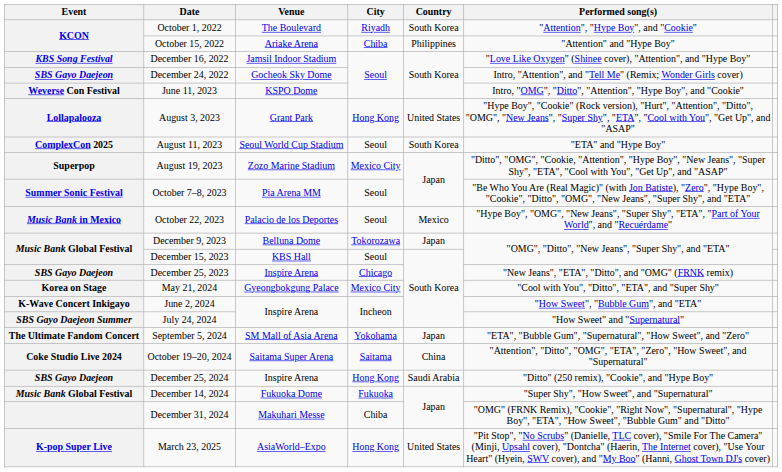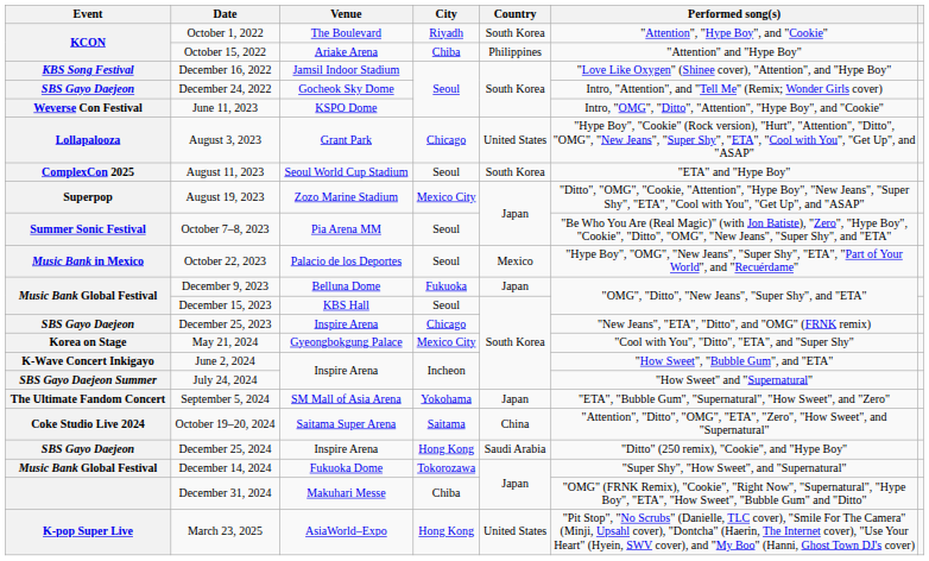 <table class="wikitable sortable plainrowheaders" style="text-align:center;">
 <tr>
 <th scope="col">Event</th>
 <th scope="col">Date</th>
 <th scope="col">Venue</th>
 <th scope="col">City</th>
 <th scope="col">Country</th>
 <th scope="col" style="width:40%">Performed song(s)</th>
 <th scope="col" class="unsortable"></th>
 </tr>
 <tr>
 <th scope="row" rowspan="2"><a href='#'>KCON</a></th>
 <td>October 1, 2022</td>
 <td><a href='#'>The Boulevard</a></td>
 <td><a href='#'>Riyadh</a></td>
 <td>South Korea</td>
 <td>"<a href='#'>Attention</a>", "<a href='#'>Hype Boy</a>", and "<a href='#'>Cookie</a>"</td>
 <td></td>
 </tr>
 <tr>
 <td>October 15, 2022</td>
 <td><a href='#'>Ariake Arena</a></td>
 <td><a href='#'>Chiba</a></td>
 <td>Philippines</td>
 <td>"Attention" and "Hype Boy"</td>
 <td></td>
 </tr>
 <tr>
 <th scope="row"><em><a href='#'>KBS Song Festival</a></em></th>
 <td>December 16, 2022</td>
 <td><a href='#'>Jamsil Indoor Stadium</a></td>
 <td rowspan="3"><a href='#'>Seoul</a></td>
 <td rowspan="3">South Korea</td>
 <td>"<a href='#'>Love Like Oxygen</a>" (<a href='#'>Shinee</a> cover), "Attention", and "Hype Boy"</td>
 <td></td>
 </tr>
 <tr>
 <th scope="row"><em><a href='#'>SBS Gayo Daejeon</a></em></th>
 <td>December 24, 2022</td>
 <td><a href='#'>Gocheok Sky Dome</a></td>
 <td>Intro, "Attention", and "<a href='#'>Tell Me</a>" (Remix; <a href='#'>Wonder Girls</a> cover)</td>
 <td></td>
 </tr>
 <tr>
 <th scope="row"><a href='#'>Weverse</a> Con Festival</th>
 <td>June 11, 2023</td>
 <td><a href='#'>KSPO Dome</a></td>
 <td>Intro, "<a href='#'>OMG</a>", "<a href='#'>Ditto</a>", "Attention", "Hype Boy", and "Cookie"</td>
 <td></td>
 </tr>
 <tr>
 <th scope="row"><a href='#'>Lollapalooza</a></th>
 <td>August 3, 2023</td>
 <td><a href='#'>Grant Park</a></td>
-<td><a href='#'>Hong Kong</a></td>
+<td><a href='#'>Chicago</a></td>
 <td>United States</td>
 <td>"Hype Boy", "Cookie" (Rock version), "Hurt", "Attention", "Ditto", "OMG", "<a href='#'>New Jeans</a>", "<a href='#'>Super Shy</a>", "<a href='#'>ETA</a>", "<a href='#'>Cool with You</a>", "Get Up", and "ASAP"</td>
 <td></td>
 </tr>
 <tr>
 <th scope="row"><a href='#'>ComplexCon</a> 2025</th>
 <td>August 11, 2023</td>
 <td><a href='#'>Seoul World Cup Stadium</a></td>
 <td>Seoul</td>
 <td>South Korea</td>
 <td>"ETA" and "Hype Boy"</td>
 <td></td>
 </tr>
 <tr>
 <th scope="row">Superpop</th>
 <td>August 19, 2023</td>
 <td><a href='#'>Zozo Marine Stadium</a></td>
 <td><a href='#'>Mexico City</a></td>
 <td rowspan="2">Japan</td>
 <td>"Ditto", "OMG", "Cookie, "Attention", "Hype Boy", "New Jeans", "Super Shy", "ETA", "Cool with You", "Get Up", and "ASAP"</td>
 <td></td>
 </tr>
 <tr>
 <th scope="row"><a href='#'>Summer Sonic Festival</a></th>
 <td>October 7–8, 2023</td>
 <td><a href='#'>Pia Arena MM</a></td>
 <td>Seoul</td>
 <td>"Be Who You Are (Real Magic)" (with <a href='#'>Jon Batiste</a>), "<a href='#'>Zero</a>", "Hype Boy", "Cookie", "Ditto", "OMG", "New Jeans", "Super Shy", and "ETA"</td>
 <td></td>
 </tr>
 <tr>
 <th scope="row"><a href='#'><em>Music Bank</em> in Mexico</a></th>
 <td>October 22, 2023</td>
 <td><a href='#'>Palacio de los Deportes</a></td>
 <td>Seoul</td>
 <td>Mexico</td>
 <td>"Hype Boy", "OMG", "New Jeans", "Super Shy", "ETA", "<a href='#'>Part of Your World</a>", and "<a href='#'>Recuérdame</a>"</td>
 <td></td>
 </tr>
 <tr>
 <th scope="row" rowspan="2"><em>Music Bank</em> Global Festival</th>
 <td>December 9, 2023</td>
 <td><a href='#'>Belluna Dome</a></td>
-<td><a href='#'>Tokorozawa</a></td>
+<td><a href='#'>Fukuoka</a></td>
 <td>Japan</td>
 <td rowspan="2">"OMG", "Ditto", "New Jeans", "Super Shy", and "ETA"</td>
 <td></td>
 </tr>
 <tr>
 <td>December 15, 2023</td>
 <td><a href='#'>KBS Hall</a></td>
 <td>Seoul</td>
 <td rowspan="5">South Korea</td>
 <td></td>
 </tr>
 <tr>
 <th scope="row"><em>SBS Gayo Daejeon</em></th>
 <td>December 25, 2023</td>
 <td><a href='#'>Inspire Arena</a></td>
 <td><a href='#'>Chicago</a></td>
 <td>"New Jeans", "ETA", "Ditto", and "OMG" (<a href='#'>FRNK</a> remix)</td>
 <td></td>
 </tr>
 <tr>
 <th scope="row">Korea on Stage</th>
 <td>May 21, 2024</td>
 <td><a href='#'>Gyeongbokgung Palace</a></td>
 <td><a href='#'>Mexico City</a></td>
 <td>"Cool with You", "Ditto", "ETA", and "Super Shy"</td>
 <td></td>
 </tr>
 <tr>
 <th scope="row">K-Wave Concert Inkigayo</th>
 <td>June 2, 2024</td>
 <td rowspan="2">Inspire Arena</td>
 <td rowspan="2">Incheon</td>
 <td>"<a href='#'>How Sweet</a>", "<a href='#'>Bubble Gum</a>", and "ETA"</td>
 <td></td>
 </tr>
 <tr>
 <th scope="row"><em>SBS Gayo Daejeon Summer</em></th>
 <td>July 24, 2024</td>
 <td>"How Sweet" and "<a href='#'>Supernatural</a>"</td>
 <td></td>
 </tr>
 <tr>
 <th scope="row">The Ultimate Fandom Concert</th>
 <td>September 5, 2024</td>
 <td><a href='#'>SM Mall of Asia Arena</a></td>
 <td><a href='#'>Yokohama</a></td>
 <td>Japan</td>
 <td>"ETA", "Bubble Gum", "Supernatural", "How Sweet", and "Zero"</td>
 <td></td>
 </tr>
 <tr>
 <th scope="row">Coke Studio Live 2024</th>
 <td>October 19–20, 2024</td>
 <td><a href='#'>Saitama Super Arena</a></td>
 <td><a href='#'>Saitama</a></td>
 <td>China</td>
 <td>"Attention", "Ditto", "OMG", "ETA", "Zero", "How Sweet", and "Supernatural"</td>
 <td></td>
 </tr>
 <tr>
 <th scope="row"><em>SBS Gayo Daejeon</em></th>
 <td>December 25, 2024</td>
 <td>Inspire Arena</td>
 <td><a href='#'>Hong Kong</a></td>
 <td>Saudi Arabia</td>
 <td>"Ditto" (250 remix), "Cookie", and "Hype Boy"</td>
 <td></td>
 </tr>
 <tr>
 <th scope="row"><em>Music Bank</em> Global Festival</th>
 <td>December 14, 2024</td>
 <td><a href='#'>Fukuoka Dome</a></td>
-<td><a href='#'>Fukuoka</a></td>
+<td><a href='#'>Tokorozawa</a></td>
 <td rowspan="2">Japan</td>
 <td>"Super Shy", "How Sweet",  and "Supernatural"</td>
 <td></td>
 </tr>
 <tr>
 <th scope="row"></th>
 <td>December 31, 2024</td>
 <td><a href='#'>Makuhari Messe</a></td>
 <td>Chiba</td>
 <td>"OMG" (FRNK Remix), "Cookie", "Right Now", "Supernatural", "Hype Boy", "ETA", "How Sweet", "Bubble Gum" and "Ditto"</td>
 <td></td>
 </tr>
 <tr>
 <th scope="row"><a href='#'>K-pop Super Live</a></th>
 <td>March 23, 2025</td>
 <td><a href='#'>AsiaWorld–Expo</a></td>
 <td><a href='#'>Hong Kong</a></td>
 <td>United States</td>
 <td>"Pit Stop", "<a href='#'>No Scrubs</a>" (Danielle, <a href='#'>TLC</a> cover), "Smile For The Camera" (Minji, <a href='#'>Upsahl</a> cover), "Dontcha" (Haerin, <a href='#'>The Internet</a> cover), "Use Your Heart" (Hyein, <a href='#'>SWV</a> cover), and "<a href='#'>My Boo</a>" (Hanni, <a href='#'>Ghost Town DJ's</a> cover)</td>
 <td></td>
 </tr>
 </table>
